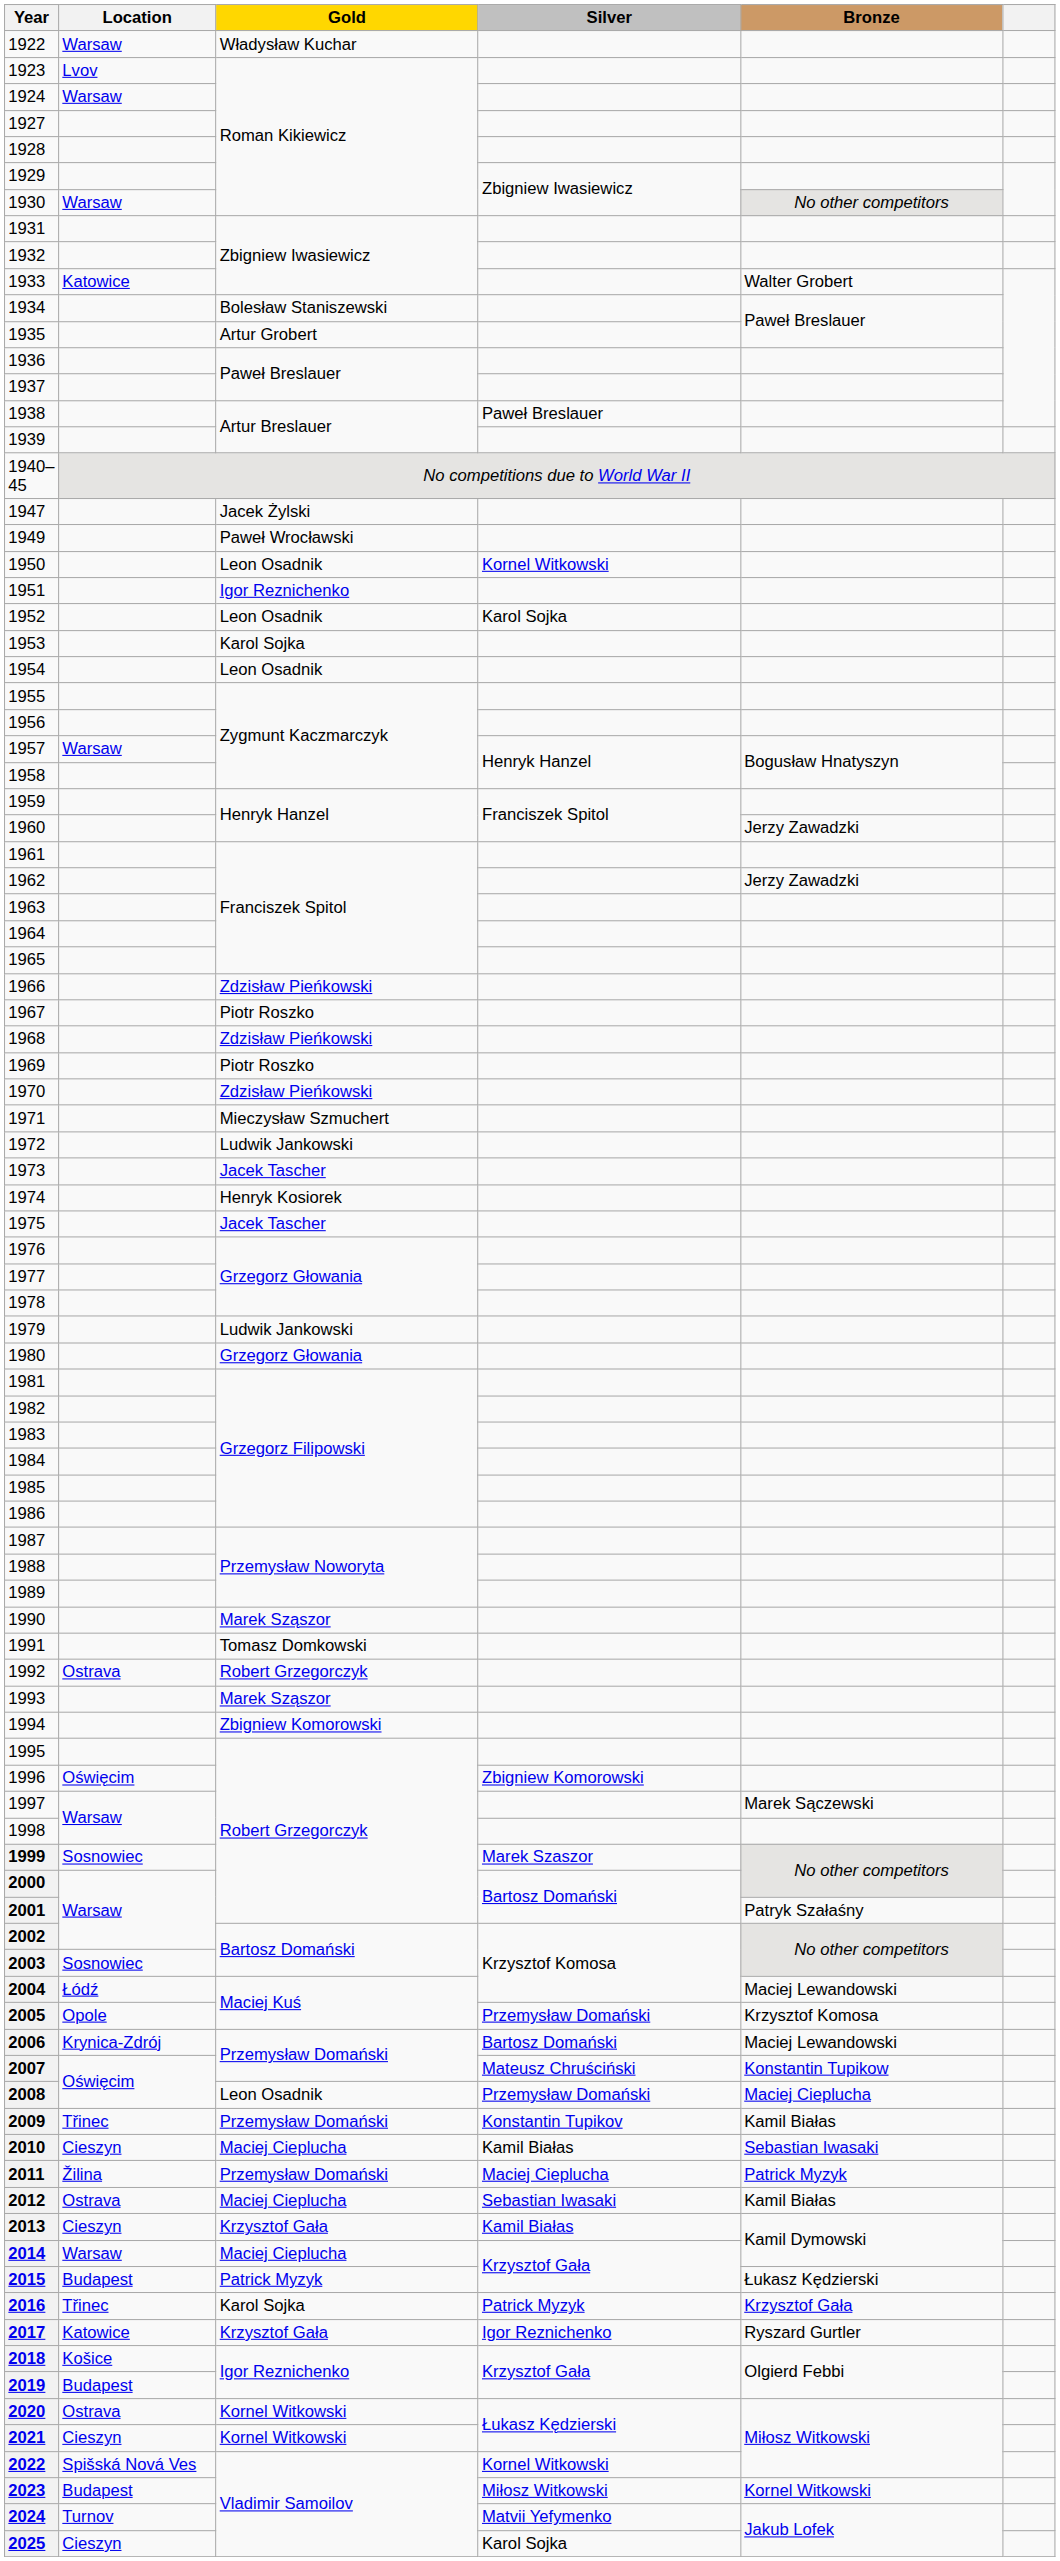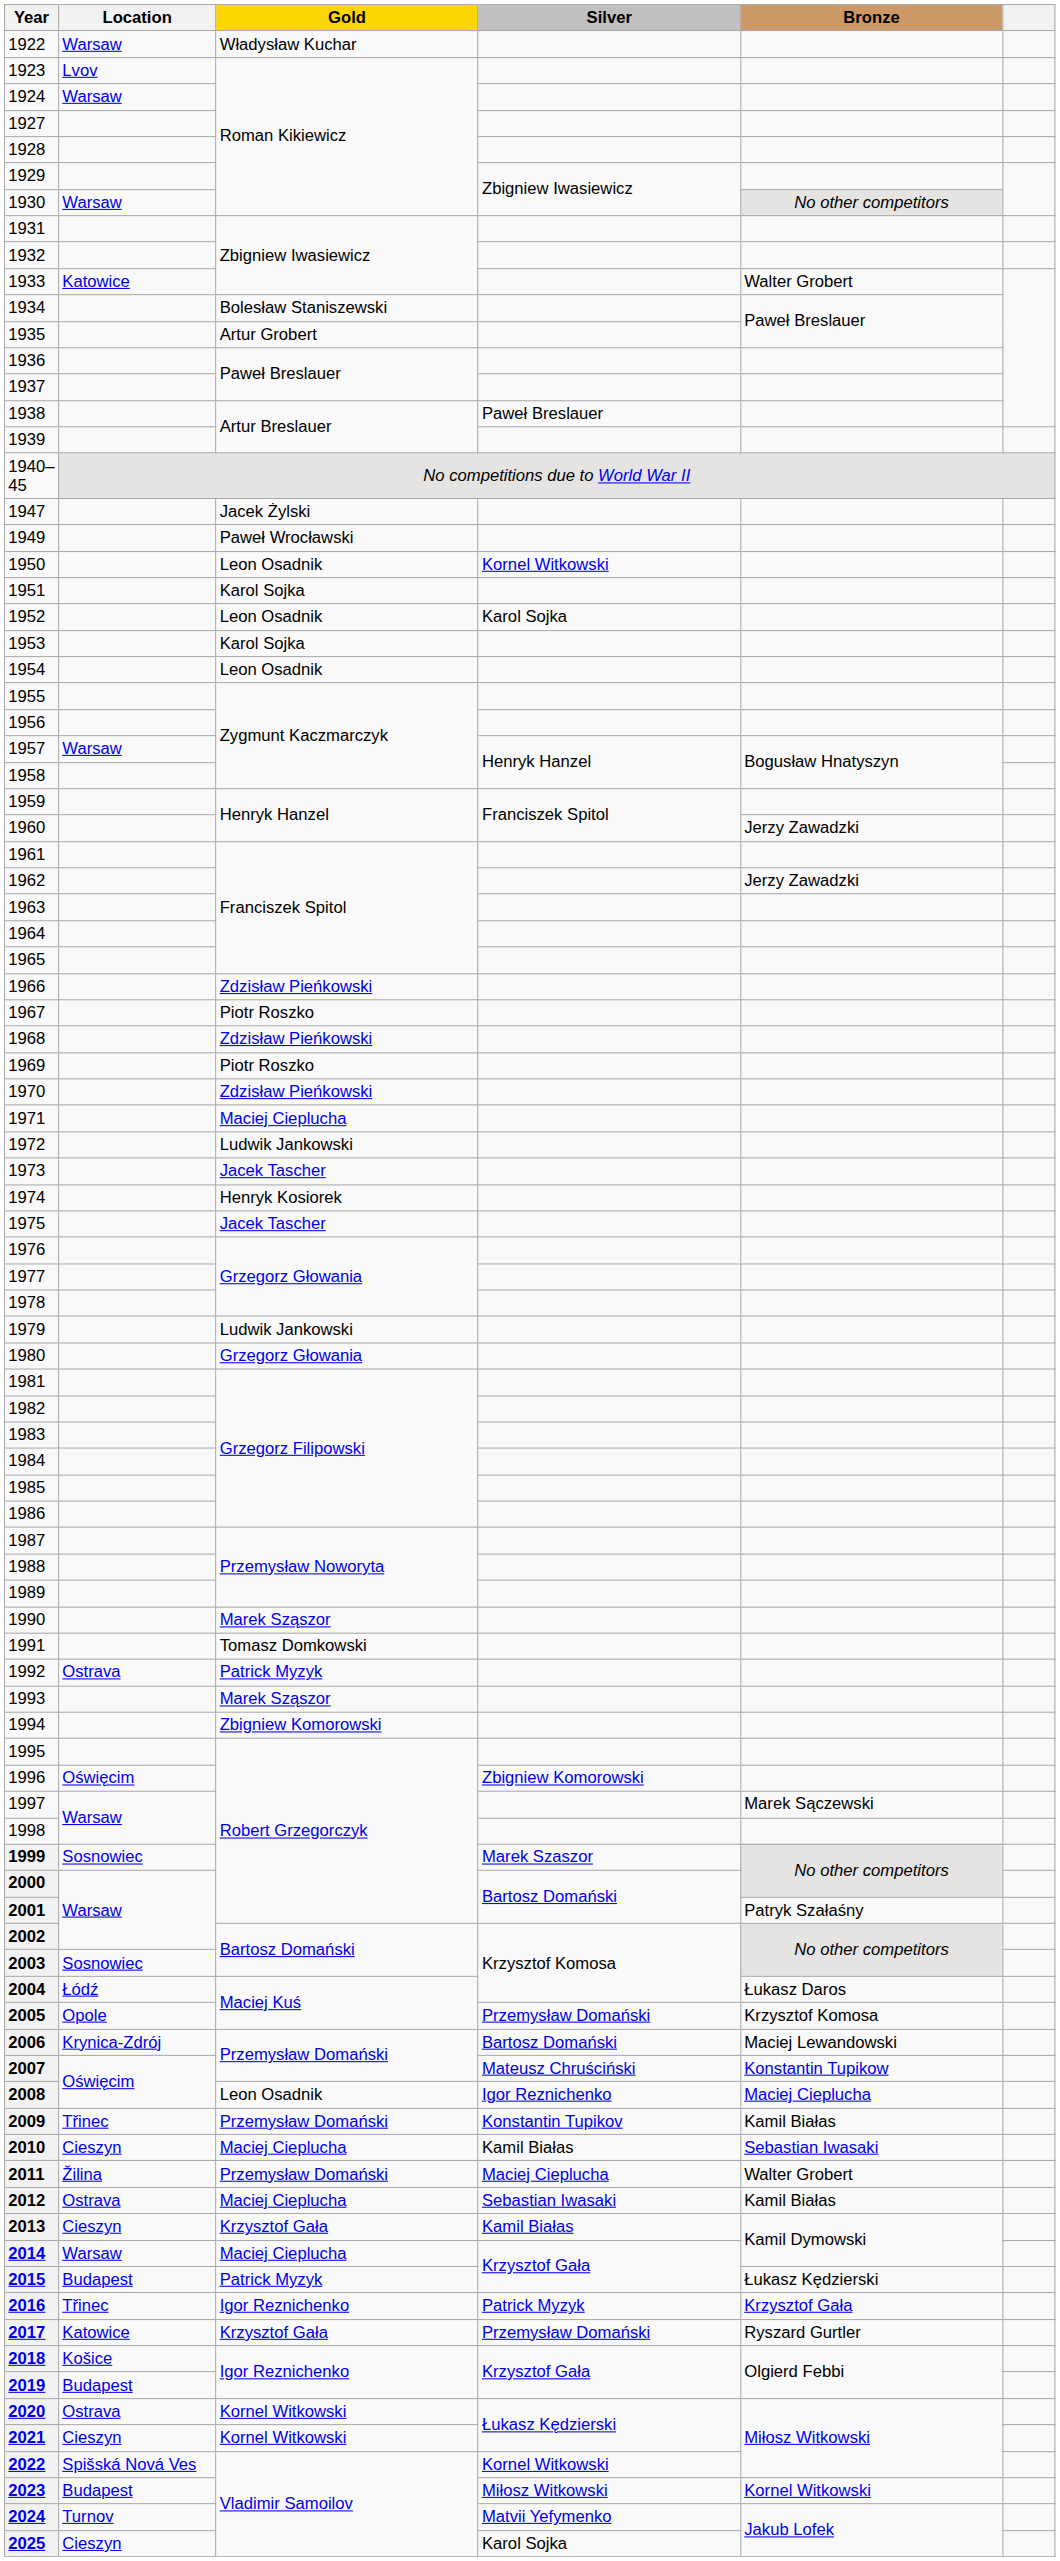 <table class="wikitable unsortable" style="text-align:left; width:80%">
 <tr>
 <th scope="col" style="text-align:center; width:5%">Year</th>
 <th scope="col" style="text-align:center; width:15%">Location</th>
 <td scope="col" style="text-align:center; width:25%; background:gold"><strong>Gold</strong></td>
 <td scope="col" style="text-align:center; width:25%; background:silver"><strong>Silver</strong></td>
 <td scope="col" style="text-align:center; width:25%; background:#c96"><strong>Bronze</strong></td>
 <th scope="col" style="text-align:center; width:5%"></th>
 </tr>
 <tr>
 <td>1922</td>
 <td><a href='#'>Warsaw</a></td>
 <td>Władysław Kuchar</td>
 <td></td>
 <td></td>
 <td></td>
 </tr>
 <tr>
 <td>1923</td>
 <td><a href='#'>Lvov</a></td>
 <td rowspan="6">Roman Kikiewicz</td>
 <td></td>
 <td></td>
 <td></td>
 </tr>
 <tr>
 <td>1924</td>
 <td><a href='#'>Warsaw</a></td>
 <td></td>
 <td></td>
 <td></td>
 </tr>
 <tr>
 <td>1927</td>
 <td></td>
 <td></td>
 <td></td>
 <td></td>
 </tr>
 <tr>
 <td>1928</td>
 <td></td>
 <td></td>
 <td></td>
 <td></td>
 </tr>
 <tr>
 <td>1929</td>
 <td></td>
 <td rowspan="2">Zbigniew Iwasiewicz</td>
 <td></td>
 <td rowspan="2"></td>
 </tr>
 <tr>
 <td>1930</td>
 <td><a href='#'>Warsaw</a></td>
 <td align="center" bgcolor="e5e4e2"><em>No other competitors</em></td>
 </tr>
 <tr>
 <td>1931</td>
 <td></td>
 <td rowspan="3">Zbigniew Iwasiewicz</td>
 <td></td>
 <td></td>
 <td></td>
 </tr>
 <tr>
 <td>1932</td>
 <td></td>
 <td></td>
 <td></td>
 <td></td>
 </tr>
 <tr>
 <td>1933</td>
 <td><a href='#'>Katowice</a></td>
 <td></td>
 <td>Walter Grobert</td>
 <td rowspan="6"></td>
 </tr>
 <tr>
 <td>1934</td>
 <td></td>
 <td>Bolesław Staniszewski</td>
 <td></td>
 <td rowspan="2">Paweł Breslauer</td>
 </tr>
 <tr>
 <td>1935</td>
 <td></td>
 <td>Artur Grobert</td>
 <td></td>
 </tr>
 <tr>
 <td>1936</td>
 <td></td>
 <td rowspan="2">Paweł Breslauer</td>
 <td></td>
 <td></td>
 </tr>
 <tr>
 <td>1937</td>
 <td></td>
 <td></td>
 <td></td>
 </tr>
 <tr>
 <td>1938</td>
 <td></td>
 <td rowspan="2">Artur Breslauer</td>
 <td>Paweł Breslauer</td>
 <td></td>
 </tr>
 <tr>
 <td>1939</td>
 <td></td>
 <td></td>
 <td></td>
 <td></td>
 </tr>
 <tr>
 <td>1940–45</td>
 <td colspan="5" align="center" bgcolor="e5e4e2"><em>No competitions due to <a href='#'>World War II</a></em></td>
 </tr>
 <tr>
 <td>1947</td>
 <td></td>
 <td>Jacek Żylski</td>
 <td></td>
 <td></td>
 <td></td>
 </tr>
 <tr>
 <td>1949</td>
 <td></td>
 <td>Paweł Wrocławski</td>
 <td></td>
 <td></td>
 <td></td>
 </tr>
 <tr>
 <td>1950</td>
 <td></td>
 <td>Leon Osadnik</td>
 <td><a href='#'>Kornel Witkowski</a></td>
 <td></td>
 <td></td>
 </tr>
 <tr>
 <td>1951</td>
 <td></td>
-<td><a href='#'>Igor Reznichenko</a></td>
+<td>Karol Sojka</td>
 <td></td>
 <td></td>
 <td></td>
 </tr>
 <tr>
 <td>1952</td>
 <td></td>
 <td>Leon Osadnik</td>
 <td>Karol Sojka</td>
 <td></td>
 <td></td>
 </tr>
 <tr>
 <td>1953</td>
 <td></td>
 <td>Karol Sojka</td>
 <td></td>
 <td></td>
 <td></td>
 </tr>
 <tr>
 <td>1954</td>
 <td></td>
 <td>Leon Osadnik</td>
 <td></td>
 <td></td>
 <td></td>
 </tr>
 <tr>
 <td>1955</td>
 <td></td>
 <td rowspan="4">Zygmunt Kaczmarczyk</td>
 <td></td>
 <td></td>
 <td></td>
 </tr>
 <tr>
 <td>1956</td>
 <td></td>
 <td></td>
 <td></td>
 <td></td>
 </tr>
 <tr>
 <td>1957</td>
 <td><a href='#'>Warsaw</a></td>
 <td rowspan="2">Henryk Hanzel</td>
 <td rowspan="2">Bogusław Hnatyszyn</td>
 <td></td>
 </tr>
 <tr>
 <td>1958</td>
 <td></td>
 <td></td>
 </tr>
 <tr>
 <td>1959</td>
 <td></td>
 <td rowspan="2">Henryk Hanzel</td>
 <td rowspan="2">Franciszek Spitol</td>
 <td></td>
 <td></td>
 </tr>
 <tr>
 <td>1960</td>
 <td></td>
 <td>Jerzy Zawadzki</td>
 <td></td>
 </tr>
 <tr>
 <td>1961</td>
 <td></td>
 <td rowspan="5">Franciszek Spitol</td>
 <td></td>
 <td></td>
 <td></td>
 </tr>
 <tr>
 <td>1962</td>
 <td></td>
 <td></td>
 <td>Jerzy Zawadzki</td>
 <td></td>
 </tr>
 <tr>
 <td>1963</td>
 <td></td>
 <td></td>
 <td></td>
 <td></td>
 </tr>
 <tr>
 <td>1964</td>
 <td></td>
 <td></td>
 <td></td>
 <td></td>
 </tr>
 <tr>
 <td>1965</td>
 <td></td>
 <td></td>
 <td></td>
 <td></td>
 </tr>
 <tr>
 <td>1966</td>
 <td></td>
 <td><a href='#'>Zdzisław Pieńkowski</a></td>
 <td></td>
 <td></td>
 <td></td>
 </tr>
 <tr>
 <td>1967</td>
 <td></td>
 <td>Piotr Roszko</td>
 <td></td>
 <td></td>
 <td></td>
 </tr>
 <tr>
 <td>1968</td>
 <td></td>
 <td><a href='#'>Zdzisław Pieńkowski</a></td>
 <td></td>
 <td></td>
 <td></td>
 </tr>
 <tr>
 <td>1969</td>
 <td></td>
 <td>Piotr Roszko</td>
 <td></td>
 <td></td>
 <td></td>
 </tr>
 <tr>
 <td>1970</td>
 <td></td>
 <td><a href='#'>Zdzisław Pieńkowski</a></td>
 <td></td>
 <td></td>
 <td></td>
 </tr>
 <tr>
 <td>1971</td>
 <td></td>
-<td>Mieczysław Szmuchert</td>
+<td><a href='#'>Maciej Cieplucha</a></td>
 <td></td>
 <td></td>
 <td></td>
 </tr>
 <tr>
 <td>1972</td>
 <td></td>
 <td>Ludwik Jankowski</td>
 <td></td>
 <td></td>
 <td></td>
 </tr>
 <tr>
 <td>1973</td>
 <td></td>
 <td><a href='#'>Jacek Tascher</a></td>
 <td></td>
 <td></td>
 <td></td>
 </tr>
 <tr>
 <td>1974</td>
 <td></td>
 <td>Henryk Kosiorek</td>
 <td></td>
 <td></td>
 <td></td>
 </tr>
 <tr>
 <td>1975</td>
 <td></td>
 <td><a href='#'>Jacek Tascher</a></td>
 <td></td>
 <td></td>
 <td></td>
 </tr>
 <tr>
 <td>1976</td>
 <td></td>
 <td rowspan="3"><a href='#'>Grzegorz Głowania</a></td>
 <td></td>
 <td></td>
 <td></td>
 </tr>
 <tr>
 <td>1977</td>
 <td></td>
 <td></td>
 <td></td>
 <td></td>
 </tr>
 <tr>
 <td>1978</td>
 <td></td>
 <td></td>
 <td></td>
 <td></td>
 </tr>
 <tr>
 <td>1979</td>
 <td></td>
 <td>Ludwik Jankowski</td>
 <td></td>
 <td></td>
 <td></td>
 </tr>
 <tr>
 <td>1980</td>
 <td></td>
 <td><a href='#'>Grzegorz Głowania</a></td>
 <td></td>
 <td></td>
 <td></td>
 </tr>
 <tr>
 <td>1981</td>
 <td></td>
 <td rowspan="6"><a href='#'>Grzegorz Filipowski</a></td>
 <td></td>
 <td></td>
 <td></td>
 </tr>
 <tr>
 <td>1982</td>
 <td></td>
 <td></td>
 <td></td>
 <td></td>
 </tr>
 <tr>
 <td>1983</td>
 <td></td>
 <td></td>
 <td></td>
 <td></td>
 </tr>
 <tr>
 <td>1984</td>
 <td></td>
 <td></td>
 <td></td>
 <td></td>
 </tr>
 <tr>
 <td>1985</td>
 <td></td>
 <td></td>
 <td></td>
 <td></td>
 </tr>
 <tr>
 <td>1986</td>
 <td></td>
 <td></td>
 <td></td>
 <td></td>
 </tr>
 <tr>
 <td>1987</td>
 <td></td>
 <td rowspan="3"><a href='#'>Przemysław Noworyta</a></td>
 <td></td>
 <td></td>
 <td></td>
 </tr>
 <tr>
 <td>1988</td>
 <td></td>
 <td></td>
 <td></td>
 <td></td>
 </tr>
 <tr>
 <td>1989</td>
 <td></td>
 <td></td>
 <td></td>
 <td></td>
 </tr>
 <tr>
 <td>1990</td>
 <td></td>
 <td><a href='#'>Marek Sząszor</a></td>
 <td></td>
 <td></td>
 <td></td>
 </tr>
 <tr>
 <td>1991</td>
 <td></td>
 <td>Tomasz Domkowski</td>
 <td></td>
 <td></td>
 <td></td>
 </tr>
 <tr>
 <td>1992</td>
 <td> <a href='#'>Ostrava</a></td>
-<td><a href='#'>Robert Grzegorczyk</a></td>
+<td><a href='#'>Patrick Myzyk</a></td>
 <td></td>
 <td></td>
 <td></td>
 </tr>
 <tr>
 <td>1993</td>
 <td></td>
 <td><a href='#'>Marek Sząszor</a></td>
 <td></td>
 <td></td>
 <td></td>
 </tr>
 <tr>
 <td>1994</td>
 <td></td>
 <td><a href='#'>Zbigniew Komorowski</a></td>
 <td></td>
 <td></td>
 <td></td>
 </tr>
 <tr>
 <td>1995</td>
 <td></td>
 <td rowspan="7"><a href='#'>Robert Grzegorczyk</a></td>
 <td></td>
 <td></td>
 <td></td>
 </tr>
 <tr>
 <td>1996</td>
 <td><a href='#'>Oświęcim</a></td>
 <td><a href='#'>Zbigniew Komorowski</a></td>
 <td></td>
 <td></td>
 </tr>
 <tr>
 <td>1997</td>
 <td rowspan="2"><a href='#'>Warsaw</a></td>
 <td></td>
 <td>Marek Sączewski</td>
 <td></td>
 </tr>
 <tr>
 <td>1998</td>
 <td></td>
 <td></td>
 <td></td>
 </tr>
 <tr>
 <th scope="row" style="text-align:left">1999</th>
 <td><a href='#'>Sosnowiec</a></td>
 <td><a href='#'>Marek Szaszor</a></td>
 <td rowspan="2" align="center" bgcolor="e5e4e2"><em>No other competitors</em></td>
 <td></td>
 </tr>
 <tr>
 <th scope="row" style="text-align:left">2000</th>
 <td rowspan="3"><a href='#'>Warsaw</a></td>
 <td rowspan="2"><a href='#'>Bartosz Domański</a></td>
 <td></td>
 </tr>
 <tr>
 <th scope="row" style="text-align:left">2001</th>
 <td>Patryk Szałaśny</td>
 <td></td>
 </tr>
 <tr>
 <th scope="row" style="text-align:left">2002</th>
 <td rowspan="2"><a href='#'>Bartosz Domański</a></td>
 <td rowspan="3">Krzysztof Komosa</td>
 <td rowspan="2" align="center" bgcolor="e5e4e2"><em>No other competitors</em></td>
 <td></td>
 </tr>
 <tr>
 <th scope="row" style="text-align:left">2003</th>
 <td><a href='#'>Sosnowiec</a></td>
 <td></td>
 </tr>
 <tr>
 <th scope="row" style="text-align:left">2004</th>
 <td><a href='#'>Łódź</a></td>
 <td rowspan="2"><a href='#'>Maciej Kuś</a></td>
-<td>Maciej Lewandowski</td>
+<td>Łukasz Daros</td>
 <td></td>
 </tr>
 <tr>
 <th scope="row" style="text-align:left">2005</th>
 <td><a href='#'>Opole</a></td>
 <td><a href='#'>Przemysław Domański</a></td>
 <td>Krzysztof Komosa</td>
 <td></td>
 </tr>
 <tr>
 <th scope="row" style="text-align:left">2006</th>
 <td><a href='#'>Krynica-Zdrój</a></td>
 <td rowspan="2"><a href='#'>Przemysław Domański</a></td>
 <td><a href='#'>Bartosz Domański</a></td>
 <td>Maciej Lewandowski</td>
 <td></td>
 </tr>
 <tr>
 <th scope="row" style="text-align:left">2007</th>
 <td rowspan="2"><a href='#'>Oświęcim</a></td>
 <td><a href='#'>Mateusz Chruściński</a></td>
 <td><a href='#'>Konstantin Tupikow</a></td>
 <td></td>
 </tr>
 <tr>
 <th scope="row" style="text-align:left">2008</th>
 <td>Leon Osadnik</td>
-<td><a href='#'>Przemysław Domański</a></td>
+<td><a href='#'>Igor Reznichenko</a></td>
 <td><a href='#'>Maciej Cieplucha</a></td>
 <td></td>
 </tr>
 <tr>
 <th scope="row" style="text-align:left">2009</th>
 <td> <a href='#'>Třinec</a></td>
 <td><a href='#'>Przemysław Domański</a></td>
 <td><a href='#'>Konstantin Tupikov</a></td>
 <td>Kamil Białas</td>
 <td></td>
 </tr>
 <tr>
 <th scope="row" style="text-align:left">2010</th>
 <td><a href='#'>Cieszyn</a></td>
 <td><a href='#'>Maciej Cieplucha</a></td>
 <td>Kamil Białas</td>
 <td><a href='#'>Sebastian Iwasaki</a></td>
 <td></td>
 </tr>
 <tr>
 <th scope="row" style="text-align:left">2011</th>
 <td> <a href='#'>Žilina</a></td>
 <td><a href='#'>Przemysław Domański</a></td>
 <td><a href='#'>Maciej Cieplucha</a></td>
-<td><a href='#'>Patrick Myzyk</a></td>
+<td>Walter Grobert</td>
 <td></td>
 </tr>
 <tr>
 <th scope="row" style="text-align:left">2012</th>
 <td> <a href='#'>Ostrava</a></td>
 <td><a href='#'>Maciej Cieplucha</a></td>
 <td><a href='#'>Sebastian Iwasaki</a></td>
 <td>Kamil Białas</td>
 <td></td>
 </tr>
 <tr>
 <th scope="row" style="text-align:left">2013</th>
 <td><a href='#'>Cieszyn</a></td>
 <td><a href='#'>Krzysztof Gała</a></td>
 <td><a href='#'>Kamil Białas</a></td>
 <td rowspan="2">Kamil Dymowski</td>
 <td></td>
 </tr>
 <tr>
 <th scope="row" style="text-align:left"><a href='#'>2014</a></th>
 <td><a href='#'>Warsaw</a></td>
 <td><a href='#'>Maciej Cieplucha</a></td>
 <td rowspan="2"><a href='#'>Krzysztof Gała</a></td>
 <td></td>
 </tr>
 <tr>
 <th scope="row" style="text-align:left"><a href='#'>2015</a></th>
 <td> <a href='#'>Budapest</a></td>
 <td><a href='#'>Patrick Myzyk</a></td>
 <td>Łukasz Kędzierski</td>
 <td></td>
 </tr>
 <tr>
 <th scope="row" style="text-align:left"><a href='#'>2016</a></th>
 <td> <a href='#'>Třinec</a></td>
-<td>Karol Sojka</td>
+<td><a href='#'>Igor Reznichenko</a></td>
 <td><a href='#'>Patrick Myzyk</a></td>
 <td><a href='#'>Krzysztof Gała</a></td>
 <td></td>
 </tr>
 <tr>
 <th scope="row" style="text-align:left"><a href='#'>2017</a></th>
 <td><a href='#'>Katowice</a></td>
 <td><a href='#'>Krzysztof Gała</a></td>
-<td><a href='#'>Igor Reznichenko</a></td>
+<td><a href='#'>Przemysław Domański</a></td>
 <td>Ryszard Gurtler</td>
 <td></td>
 </tr>
 <tr>
 <th scope="row" style="text-align:left"><a href='#'>2018</a></th>
 <td> <a href='#'>Košice</a></td>
 <td rowspan="2"><a href='#'>Igor Reznichenko</a></td>
 <td rowspan="2"><a href='#'>Krzysztof Gała</a></td>
 <td rowspan="2">Olgierd Febbi</td>
 <td></td>
 </tr>
 <tr>
 <th scope="row" style="text-align:left"><a href='#'>2019</a></th>
 <td> <a href='#'>Budapest</a></td>
 <td></td>
 </tr>
 <tr>
 <th scope="row" style="text-align:left"><a href='#'>2020</a></th>
 <td> <a href='#'>Ostrava</a></td>
 <td><a href='#'>Kornel Witkowski</a></td>
 <td rowspan="2"><a href='#'>Łukasz Kędzierski</a></td>
 <td rowspan="3"><a href='#'>Miłosz Witkowski</a></td>
 <td></td>
 </tr>
 <tr>
 <th scope="row" style="text-align:left"><a href='#'>2021</a></th>
 <td><a href='#'>Cieszyn</a></td>
 <td><a href='#'>Kornel Witkowski</a></td>
 <td></td>
 </tr>
 <tr>
 <th scope="row" style="text-align:left"><a href='#'>2022</a></th>
 <td> <a href='#'>Spišská Nová Ves</a></td>
 <td rowspan="4"><a href='#'>Vladimir Samoilov</a></td>
 <td><a href='#'>Kornel Witkowski</a></td>
 <td></td>
 </tr>
 <tr>
 <th scope="row" style="text-align:left"><a href='#'>2023</a></th>
 <td> <a href='#'>Budapest</a></td>
 <td><a href='#'>Miłosz Witkowski</a></td>
 <td><a href='#'>Kornel Witkowski</a></td>
 <td></td>
 </tr>
 <tr>
 <th scope="row" style="text-align:left"><a href='#'>2024</a></th>
 <td> <a href='#'>Turnov</a></td>
 <td><a href='#'>Matvii Yefymenko</a></td>
 <td rowspan="2"><a href='#'>Jakub Lofek</a></td>
 <td></td>
 </tr>
 <tr>
 <th scope="row" style="text-align:left"><a href='#'>2025</a></th>
 <td><a href='#'>Cieszyn</a></td>
 <td>Karol Sojka</td>
 <td></td>
 </tr>
 </table>
